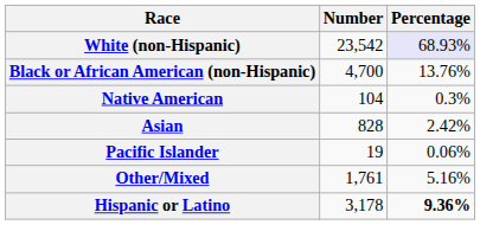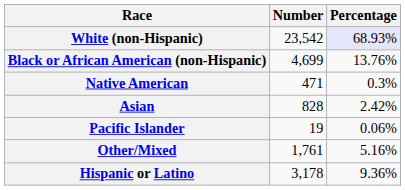 <table class="wikitable" style="text-align:right">
 <tr>
 <th scope="col">Race</th>
 <th scope="col">Number</th>
 <th scope="col">Percentage</th>
 </tr>
 <tr>
 <th scope="row"><a href='#'>White</a> (non-Hispanic)</th>
 <td>23,542</td>
 <td style="background: lavender;">68.93%</td>
 </tr>
 <tr>
 <th scope="row"><a href='#'>Black or African American</a> (non-Hispanic)</th>
-<td>4,700</td>
+<td>4,699</td>
 <td>13.76%</td>
 </tr>
 <tr>
 <th scope="row"><a href='#'>Native American</a></th>
-<td>104</td>
+<td>471</td>
 <td>0.3%</td>
 </tr>
 <tr>
 <th scope="row"><a href='#'>Asian</a></th>
 <td>828</td>
 <td>2.42%</td>
 </tr>
 <tr>
 <th scope="row"><a href='#'>Pacific Islander</a></th>
 <td>19</td>
 <td>0.06%</td>
 </tr>
 <tr>
 <th scope="row"><a href='#'>Other/Mixed</a></th>
 <td>1,761</td>
 <td>5.16%</td>
 </tr>
 <tr>
 <th scope="row"><a href='#'>Hispanic</a> or <a href='#'>Latino</a></th>
 <td>3,178</td>
-<td><strong>9.36%</strong></td>
+<td>9.36%</td>
 </tr>
 </table>
